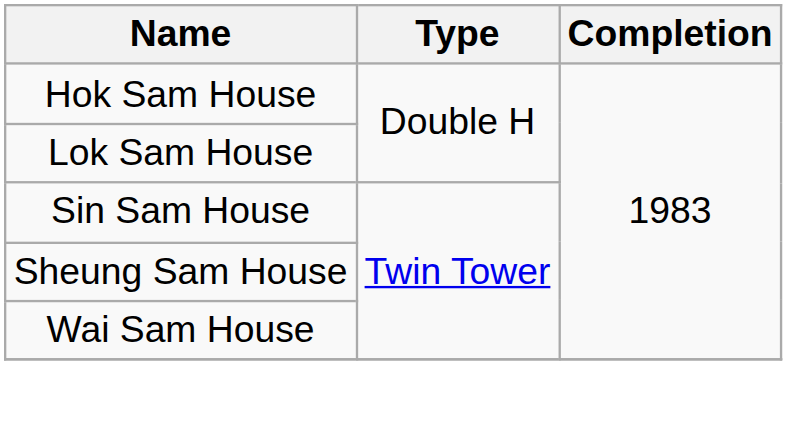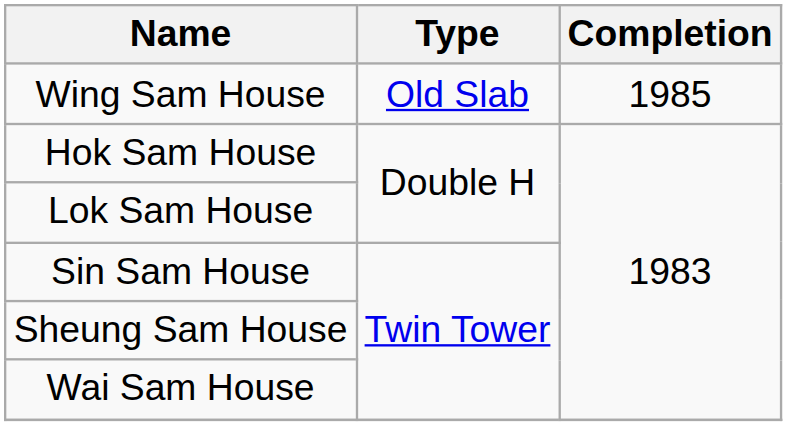 <table class="wikitable" style="text-align: center">
 <tr>
 <th>Name</th>
 <th>Type</th>
 <th>Completion</th>
+</tr>
+<tr>
+<td>Wing Sam House</td>
+<td rowspan="1"><a href='#'>Old Slab</a></td>
+<td rowspan="1">1985</td>
 </tr>
 <tr>
 <td>Hok Sam House</td>
 <td rowspan="2">Double H</td>
 <td rowspan="5">1983</td>
 </tr>
 <tr>
 <td>Lok Sam House</td>
 </tr>
 <tr>
 <td>Sin Sam House</td>
 <td rowspan="3"><a href='#'>Twin Tower</a></td>
 </tr>
 <tr>
 <td>Sheung Sam House</td>
 </tr>
 <tr>
 <td>Wai Sam House</td>
 </tr>
 <tr>
 </tr>
 </table>
